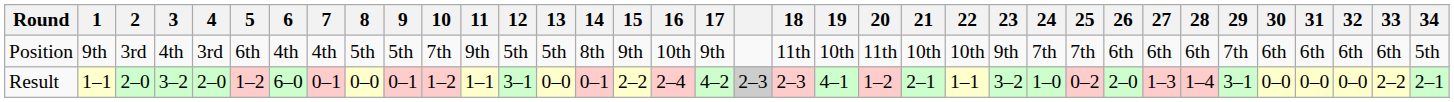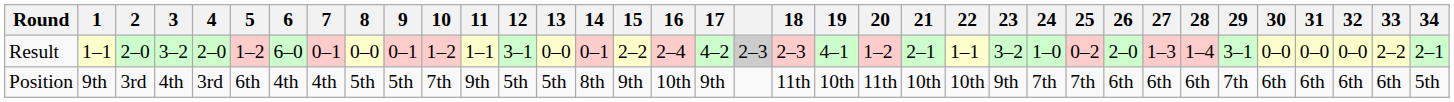 <table class="wikitable">
 <tr>
 <th>Round</th>
 <th>1</th>
 <th>2</th>
 <th>3</th>
 <th>4</th>
 <th>5</th>
 <th>6</th>
 <th>7</th>
 <th>8</th>
 <th>9</th>
 <th>10</th>
 <th>11</th>
 <th>12</th>
 <th>13</th>
 <th>14</th>
 <th>15</th>
 <th>16</th>
 <th>17</th>
 <th></th>
 <th>18</th>
 <th>19</th>
 <th>20</th>
 <th>21</th>
 <th>22</th>
 <th>23</th>
 <th>24</th>
 <th>25</th>
 <th>26</th>
 <th>27</th>
 <th>28</th>
 <th>29</th>
 <th>30</th>
 <th>31</th>
 <th>32</th>
 <th>33</th>
 <th>34</th>
 </tr>
 <tr>
+<td>Result</td>
+<td bgcolor="#FFFFCC">1–1</td>
+<td bgcolor="#CCFFCC">2–0</td>
+<td bgcolor="#CCFFCC">3–2</td>
+<td bgcolor="#CCFFCC">2–0</td>
+<td bgcolor="#FFCCCC">1–2</td>
+<td bgcolor="#CCFFCC">6–0</td>
+<td bgcolor="#FFCCCC">0–1</td>
+<td bgcolor="#FFFFCC">0–0</td>
+<td bgcolor="#FFCCCC">0–1</td>
+<td bgcolor="#FFCCCC">1–2</td>
+<td bgcolor="#FFFFCC">1–1</td>
+<td bgcolor="#CCFFCC">3–1</td>
+<td bgcolor="#FFFFCC">0–0</td>
+<td bgcolor="#FFCCCC">0–1</td>
+<td bgcolor="#FFFFCC">2–2</td>
+<td bgcolor="#FFCCCC">2–4</td>
+<td bgcolor="#CCFFCC">4–2</td>
+<td bgcolor="#CCCCCC">2–3</td>
+<td bgcolor="#FFCCCC">2–3</td>
+<td bgcolor="#CCFFCC">4–1</td>
+<td bgcolor="#FFCCCC">1–2</td>
+<td bgcolor="#CCFFCC">2–1</td>
+<td bgcolor="#FFFFCC">1–1</td>
+<td bgcolor="#CCFFCC">3–2</td>
+<td bgcolor="#CCFFCC">1–0</td>
+<td bgcolor="#FFCCCC">0–2</td>
+<td bgcolor="#CCFFCC">2–0</td>
+<td bgcolor="#FFCCCC">1–3</td>
+<td bgcolor="#FFCCCC">1–4</td>
+<td bgcolor="#CCFFCC">3–1</td>
+<td bgcolor="#FFFFCC">0–0</td>
+<td bgcolor="#FFFFCC">0–0</td>
+<td bgcolor="#FFFFCC">0–0</td>
+<td bgcolor="#FFFFCC">2–2</td>
+<td bgcolor="#CCFFCC">2–1</td>
+</tr>
+<tr>
 <td>Position</td>
 <td>9th</td>
 <td>3rd</td>
 <td>4th</td>
 <td>3rd</td>
 <td>6th</td>
 <td>4th</td>
 <td>4th</td>
 <td>5th</td>
 <td>5th</td>
 <td>7th</td>
 <td>9th</td>
 <td>5th</td>
 <td>5th</td>
 <td>8th</td>
 <td>9th</td>
 <td>10th</td>
 <td>9th</td>
 <td></td>
 <td>11th</td>
 <td>10th</td>
 <td>11th</td>
 <td>10th</td>
 <td>10th</td>
 <td>9th</td>
 <td>7th</td>
 <td>7th</td>
 <td>6th</td>
 <td>6th</td>
 <td>6th</td>
 <td>7th</td>
 <td>6th</td>
 <td>6th</td>
 <td>6th</td>
 <td>6th</td>
 <td>5th</td>
 </tr>
-<tr>
-<td>Result</td>
-<td bgcolor="#FFFFCC">1–1</td>
-<td bgcolor="#CCFFCC">2–0</td>
-<td bgcolor="#CCFFCC">3–2</td>
-<td bgcolor="#CCFFCC">2–0</td>
-<td bgcolor="#FFCCCC">1–2</td>
-<td bgcolor="#CCFFCC">6–0</td>
-<td bgcolor="#FFCCCC">0–1</td>
-<td bgcolor="#FFFFCC">0–0</td>
-<td bgcolor="#FFCCCC">0–1</td>
-<td bgcolor="#FFCCCC">1–2</td>
-<td bgcolor="#FFFFCC">1–1</td>
-<td bgcolor="#CCFFCC">3–1</td>
-<td bgcolor="#FFFFCC">0–0</td>
-<td bgcolor="#FFCCCC">0–1</td>
-<td bgcolor="#FFFFCC">2–2</td>
-<td bgcolor="#FFCCCC">2–4</td>
-<td bgcolor="#CCFFCC">4–2</td>
-<td bgcolor="#CCCCCC">2–3</td>
-<td bgcolor="#FFCCCC">2–3</td>
-<td bgcolor="#CCFFCC">4–1</td>
-<td bgcolor="#FFCCCC">1–2</td>
-<td bgcolor="#CCFFCC">2–1</td>
-<td bgcolor="#FFFFCC">1–1</td>
-<td bgcolor="#CCFFCC">3–2</td>
-<td bgcolor="#CCFFCC">1–0</td>
-<td bgcolor="#FFCCCC">0–2</td>
-<td bgcolor="#CCFFCC">2–0</td>
-<td bgcolor="#FFCCCC">1–3</td>
-<td bgcolor="#FFCCCC">1–4</td>
-<td bgcolor="#CCFFCC">3–1</td>
-<td bgcolor="#FFFFCC">0–0</td>
-<td bgcolor="#FFFFCC">0–0</td>
-<td bgcolor="#FFFFCC">0–0</td>
-<td bgcolor="#FFFFCC">2–2</td>
-<td bgcolor="#CCFFCC">2–1</td>
-</tr>
 </table>
